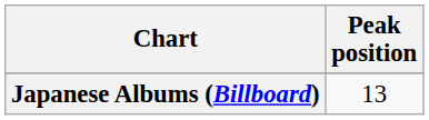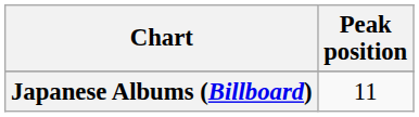 <table class="wikitable sortable plainrowheaders" style="text-align:center">
 <tr>
 <th scope="col">Chart</th>
 <th scope="col">Peak<br>position</th>
 </tr>
 <tr>
 </tr>
 <tr>
 <th scope="row">Japanese Albums (<em><a href='#'>Billboard</a></em>)</th>
-<td>13</td>
+<td>11</td>
 </tr>
 </table>
